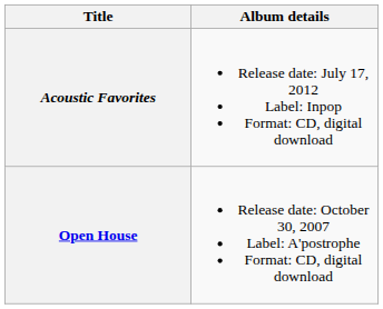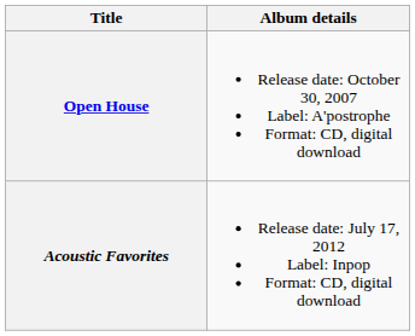 <table class="wikitable plainrowheaders" style="text-align:center;" border="1">
 <tr>
 <th scope="col" rowspan="1" style="width:12em;">Title</th>
 <th scope="col" rowspan="1" style="width:12em;">Album details</th>
 </tr>
 <tr>
+<th scope="row"><a href='#'>Open House</a></th>
+<td><br><ul><li>Release date: October 30, 2007</li><li>Label: A'postrophe</li><li>Format: CD, digital download</li></ul></td>
+</tr>
+<tr>
 <th scope="row"><em>Acoustic Favorites</em></th>
 <td><br><ul><li>Release date: July 17, 2012</li><li>Label: Inpop</li><li>Format: CD, digital download</li></ul></td>
 </tr>
-<tr>
-<th scope="row"><a href='#'>Open House</a></th>
-<td><br><ul><li>Release date: October 30, 2007</li><li>Label: A'postrophe</li><li>Format: CD, digital download</li></ul></td>
-</tr>
 </table>
